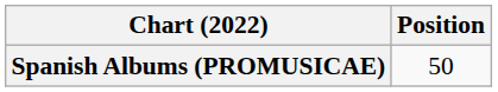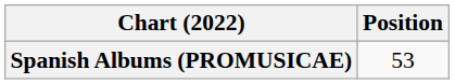 <table class="wikitable plainrowheaders" style="text-align:center">
 <tr>
 <th scope="col">Chart (2022)</th>
 <th scope="col">Position</th>
 </tr>
 <tr>
 <th scope="row">Spanish Albums (PROMUSICAE)</th>
-<td>50</td>
+<td>53</td>
 </tr>
 </table>
